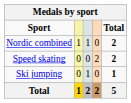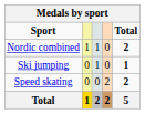 <table class="wikitable" style="font-size:95%;float:right;clear:right;">
 <tr style="background:#efefef;">
 <th colspan=5><strong>Medals by sport</strong></th>
 </tr>
 <tr align=center>
 <td><strong>Sport</strong></td>
 <td bgcolor=#f7f6a8></td>
 <td bgcolor=#dce5e5></td>
 <td bgcolor=#ffdab9></td>
 <td><strong>Total</strong></td>
 </tr>
 <tr align=center>
 <td><a href='#'>Nordic combined</a></td>
 <td style="background:#F7F6A8;">1</td>
 <td style="background:#DCE5E5;">1</td>
 <td style="background:#FFDAB9;">0</td>
 <td><strong>2</strong></td>
 </tr>
 <tr align=center>
+<td><a href='#'>Ski jumping</a></td>
+<td style="background:#F7F6A8;">0</td>
+<td style="background:#DCE5E5;">1</td>
+<td style="background:#FFDAB9;">0</td>
+<td><strong>1</strong></td>
+</tr>
+<tr align=center>
 <td><a href='#'>Speed skating</a></td>
 <td style="background:#F7F6A8;">0</td>
 <td style="background:#DCE5E5;">0</td>
 <td style="background:#FFDAB9;">2</td>
 <td><strong>2</strong></td>
-</tr>
-<tr align=center>
-<td><a href='#'>Ski jumping</a></td>
-<td style="background:#F7F6A8;">0</td>
-<td style="background:#DCE5E5;">1</td>
-<td style="background:#FFDAB9;">0</td>
-<td><strong>1</strong></td>
 </tr>
 <tr align=center>
 <th>Total</th>
 <th style="background:gold">1</th>
 <th style="background:silver">2</th>
 <th style="background:#c96">2</th>
 <th>5</th>
 </tr>
 </table>
